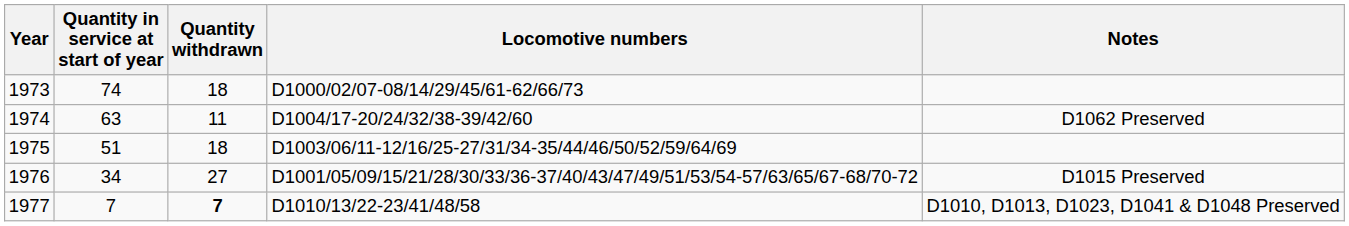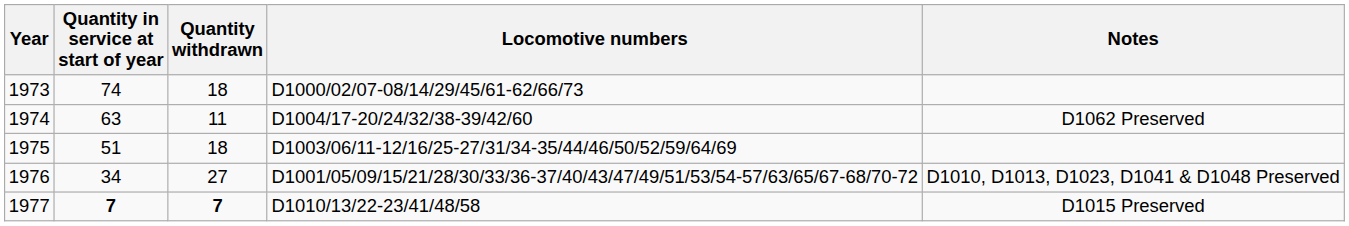 <table class="wikitable" style=text-align:center>
 <tr>
 <th>Year</th>
 <th>Quantity in<br>service at<br>start of year</th>
 <th>Quantity<br>withdrawn</th>
 <th>Locomotive numbers</th>
 <th>Notes</th>
 </tr>
 <tr>
 <td>1973</td>
 <td>74</td>
 <td>18</td>
 <td align=left>D1000/02/07-08/14/29/45/61-62/66/73</td>
 <td></td>
 </tr>
 <tr>
 <td>1974</td>
 <td>63</td>
 <td>11</td>
 <td align=left>D1004/17-20/24/32/38-39/42/60</td>
 <td>D1062 Preserved</td>
 </tr>
 <tr>
 <td>1975</td>
 <td>51</td>
 <td>18</td>
 <td align=left>D1003/06/11-12/16/25-27/31/34-35/44/46/50/52/59/64/69</td>
 <td></td>
 </tr>
 <tr>
 <td>1976</td>
 <td>34</td>
 <td>27</td>
 <td align=left>D1001/05/09/15/21/28/30/33/36-37/40/43/47/49/51/53/54-57/63/65/67-68/70-72</td>
-<td>D1015 Preserved</td>
+<td>D1010, D1013, D1023, D1041 & D1048 Preserved</td>
 </tr>
 <tr>
 <td>1977</td>
-<td>7</td>
+<td><strong>7</strong></td>
 <td><strong>7</strong></td>
 <td align=left>D1010/13/22-23/41/48/58</td>
-<td>D1010, D1013, D1023, D1041 & D1048 Preserved</td>
+<td>D1015 Preserved</td>
 </tr>
 </table>
